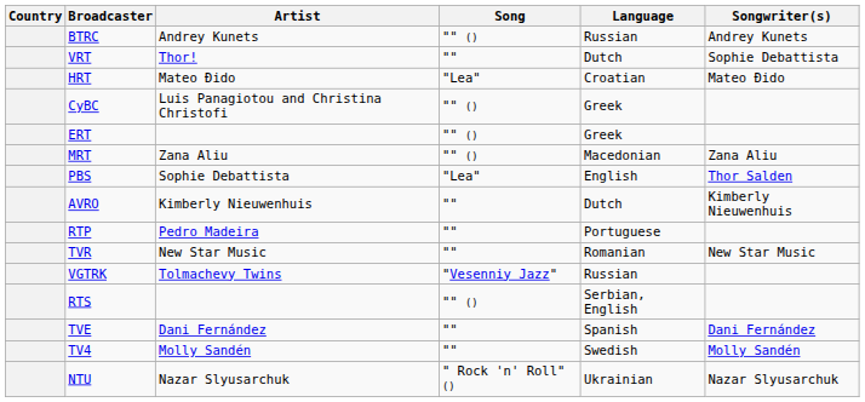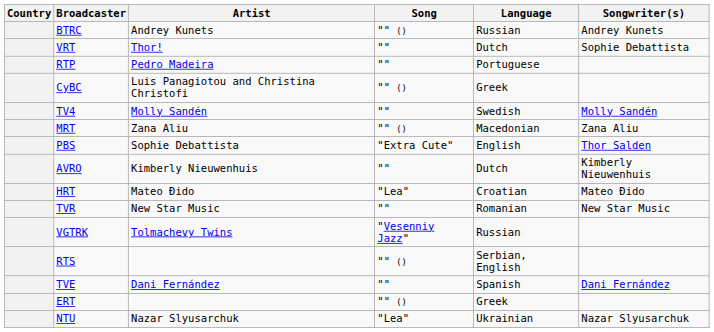 <table class="wikitable plainrowheaders">
 <tr>
 <th>Country</th>
 <th>Broadcaster</th>
 <th>Artist</th>
 <th>Song</th>
 <th>Language</th>
 <th>Songwriter(s)</th>
 </tr>
 <tr>
 <th scope="row"></th>
 <td><a href='#'>BTRC</a></td>
 <td>Andrey Kunets</td>
 <td>"" <small>()</small></td>
 <td>Russian</td>
 <td>Andrey Kunets</td>
 </tr>
 <tr>
 <th scope="row"></th>
 <td><a href='#'>VRT</a></td>
 <td><a href='#'>Thor!</a></td>
 <td>""</td>
 <td>Dutch</td>
 <td>Sophie Debattista</td>
 </tr>
 <tr>
 <th scope="row"></th>
-<td><a href='#'>HRT</a></td>
-<td>Mateo Đido</td>
-<td>"Lea"</td>
-<td>Croatian</td>
-<td>Mateo Đido</td>
+<td><a href='#'>RTP</a></td>
+<td><a href='#'>Pedro Madeira</a></td>
+<td>""</td>
+<td>Portuguese</td>
+<td></td>
 </tr>
 <tr>
 <th scope="row"></th>
 <td><a href='#'>CyBC</a></td>
 <td>Luis Panagiotou and Christina Christofi</td>
 <td>"" <small>()</small></td>
 <td>Greek</td>
 <td></td>
 </tr>
 <tr>
 <th scope="row"></th>
-<td><a href='#'>ERT</a></td>
-<td></td>
-<td>"" <small>()</small></td>
-<td>Greek</td>
-<td></td>
+<td><a href='#'>TV4</a></td>
+<td><a href='#'>Molly Sandén</a></td>
+<td>""</td>
+<td>Swedish</td>
+<td><a href='#'>Molly Sandén</a></td>
 </tr>
 <tr>
 <th scope="row"></th>
 <td><a href='#'>MRT</a></td>
 <td>Zana Aliu</td>
 <td>"" <small>()</small></td>
 <td>Macedonian</td>
 <td>Zana Aliu</td>
 </tr>
 <tr>
 <th scope="row"></th>
 <td><a href='#'>PBS</a></td>
 <td>Sophie Debattista</td>
-<td>"Lea"</td>
+<td>"Extra Cute"</td>
 <td>English</td>
 <td><a href='#'>Thor Salden</a></td>
 </tr>
 <tr>
 <th scope="row"></th>
 <td><a href='#'>AVRO</a></td>
 <td>Kimberly Nieuwenhuis</td>
 <td>""</td>
 <td>Dutch</td>
 <td>Kimberly Nieuwenhuis</td>
 </tr>
 <tr>
 <th scope="row"></th>
-<td><a href='#'>RTP</a></td>
-<td><a href='#'>Pedro Madeira</a></td>
-<td>""</td>
-<td>Portuguese</td>
-<td></td>
+<td><a href='#'>HRT</a></td>
+<td>Mateo Đido</td>
+<td>"Lea"</td>
+<td>Croatian</td>
+<td>Mateo Đido</td>
 </tr>
 <tr>
 <th scope="row"></th>
 <td><a href='#'>TVR</a></td>
 <td>New Star Music</td>
 <td>""</td>
 <td>Romanian</td>
 <td>New Star Music</td>
 </tr>
 <tr>
 <th scope="row"></th>
 <td><a href='#'>VGTRK</a></td>
 <td><a href='#'>Tolmachevy Twins</a></td>
 <td>"<a href='#'><span>Vesenniy</span> Jazz</a>"</td>
 <td>Russian</td>
 <td></td>
 </tr>
 <tr>
 <th scope="row"></th>
 <td><a href='#'>RTS</a></td>
 <td></td>
 <td>"" <small>()</small></td>
 <td>Serbian, English</td>
 <td></td>
 </tr>
 <tr>
 <th scope="row"></th>
 <td><a href='#'>TVE</a></td>
 <td><a href='#'>Dani Fernández</a></td>
 <td>""</td>
 <td>Spanish</td>
 <td><a href='#'>Dani Fernández</a></td>
 </tr>
 <tr>
 <th scope="row"></th>
-<td><a href='#'>TV4</a></td>
-<td><a href='#'>Molly Sandén</a></td>
-<td>""</td>
-<td>Swedish</td>
-<td><a href='#'>Molly Sandén</a></td>
+<td><a href='#'>ERT</a></td>
+<td></td>
+<td>"" <small>()</small></td>
+<td>Greek</td>
+<td></td>
 </tr>
 <tr>
 <th scope="row"></th>
 <td><a href='#'>NTU</a></td>
 <td>Nazar Slyusarchuk</td>
-<td>" Rock 'n' Roll" <small>()</small></td>
+<td>"Lea"</td>
 <td>Ukrainian</td>
 <td>Nazar Slyusarchuk</td>
 </tr>
 </table>
